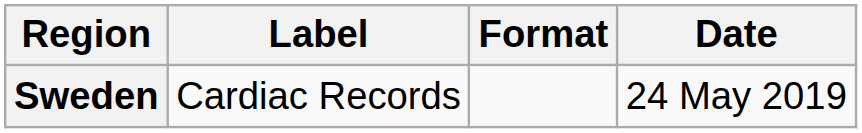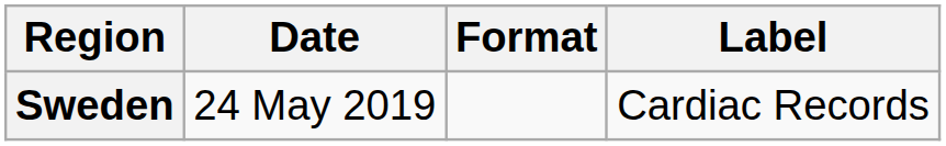 <table class="wikitable plainrowheaders" style="text-align:center">
 <tr>
 <th>Region</th>
+<th>Date</th>
+<th>Format</th>
 <th>Label</th>
-<th>Format</th>
-<th>Date</th>
 </tr>
 <tr>
 <th scope="row">Sweden</th>
+<td>24 May 2019</td>
+<td></td>
 <td>Cardiac Records</td>
-<td></td>
-<td>24 May 2019</td>
 </tr>
 </table>
